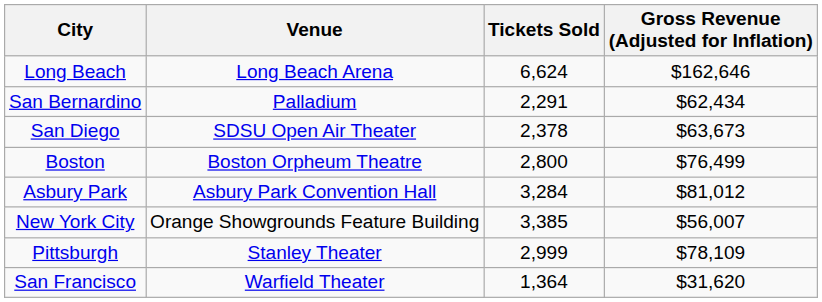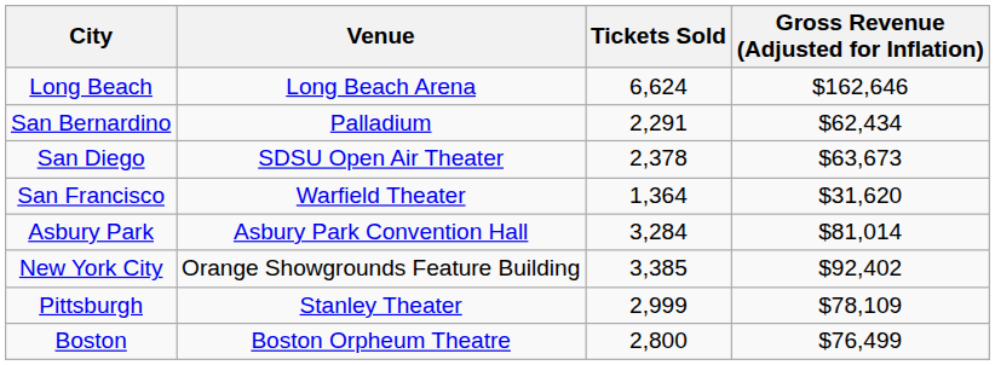 <table class="wikitable" style="text-align:center;">
 <tr>
 <th style="150">City</th>
 <th style="325">Venue</th>
 <th style="75">Tickets Sold</th>
 <th style="100">Gross Revenue<br>(Adjusted for Inflation)</th>
 </tr>
 <tr>
 <td><a href='#'>Long Beach</a></td>
 <td><a href='#'>Long Beach Arena</a></td>
 <td>6,624</td>
 <td>$162,646</td>
 </tr>
 <tr>
 <td><a href='#'>San Bernardino</a></td>
 <td><a href='#'>Palladium</a></td>
 <td>2,291</td>
 <td>$62,434</td>
 </tr>
 <tr>
 <td><a href='#'>San Diego</a></td>
 <td><a href='#'>SDSU Open Air Theater</a></td>
 <td>2,378</td>
 <td>$63,673</td>
 </tr>
 <tr>
-<td><a href='#'>Boston</a></td>
-<td><a href='#'>Boston Orpheum Theatre</a></td>
-<td>2,800</td>
-<td>$76,499</td>
+<td><a href='#'>San Francisco</a></td>
+<td><a href='#'>Warfield Theater</a></td>
+<td>1,364</td>
+<td>$31,620</td>
 </tr>
 <tr>
 <td><a href='#'>Asbury Park</a></td>
 <td><a href='#'>Asbury Park Convention Hall</a></td>
 <td>3,284</td>
-<td>$81,012</td>
+<td>$81,014</td>
 </tr>
 <tr>
 <td><a href='#'>New York City</a></td>
 <td>Orange Showgrounds Feature Building</td>
 <td>3,385</td>
-<td>$56,007</td>
+<td>$92,402</td>
 </tr>
 <tr>
 <td><a href='#'>Pittsburgh</a></td>
 <td><a href='#'>Stanley Theater</a></td>
 <td>2,999</td>
 <td>$78,109</td>
 </tr>
 <tr>
-<td><a href='#'>San Francisco</a></td>
-<td><a href='#'>Warfield Theater</a></td>
-<td>1,364</td>
-<td>$31,620</td>
+<td><a href='#'>Boston</a></td>
+<td><a href='#'>Boston Orpheum Theatre</a></td>
+<td>2,800</td>
+<td>$76,499</td>
 </tr>
 </table>
